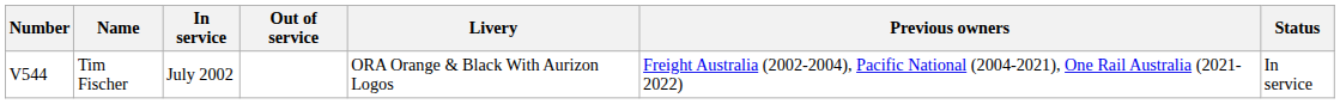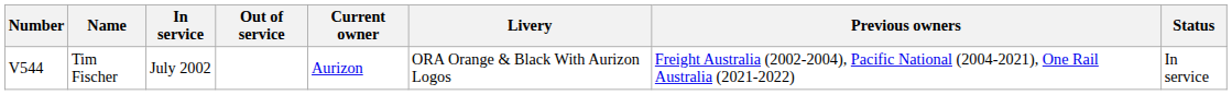 <table class="wikitable sortable mw-collapsible">
 <tr>
 <th>Number</th>
 <th>Name</th>
 <th>In service</th>
 <th>Out of service</th>
+<th>Current owner</th>
 <th>Livery</th>
 <th>Previous owners</th>
 <th>Status</th>
 </tr>
 <tr bgcolor="#FFFFFF">
 <td>V544</td>
 <td>Tim Fischer</td>
 <td>July 2002</td>
 <td></td>
+<td><a href='#'>Aurizon</a></td>
 <td>ORA Orange & Black With Aurizon Logos</td>
 <td><a href='#'>Freight Australia</a> (2002-2004), <a href='#'>Pacific National</a> (2004-2021), <a href='#'>One Rail Australia</a> (2021-2022)</td>
 <td>In service</td>
 </tr>
 </table>
